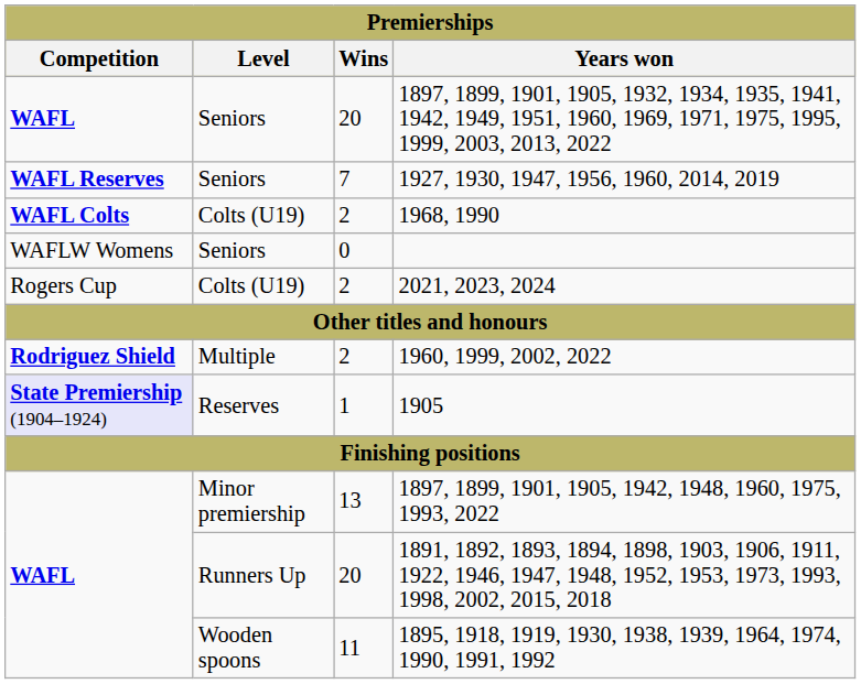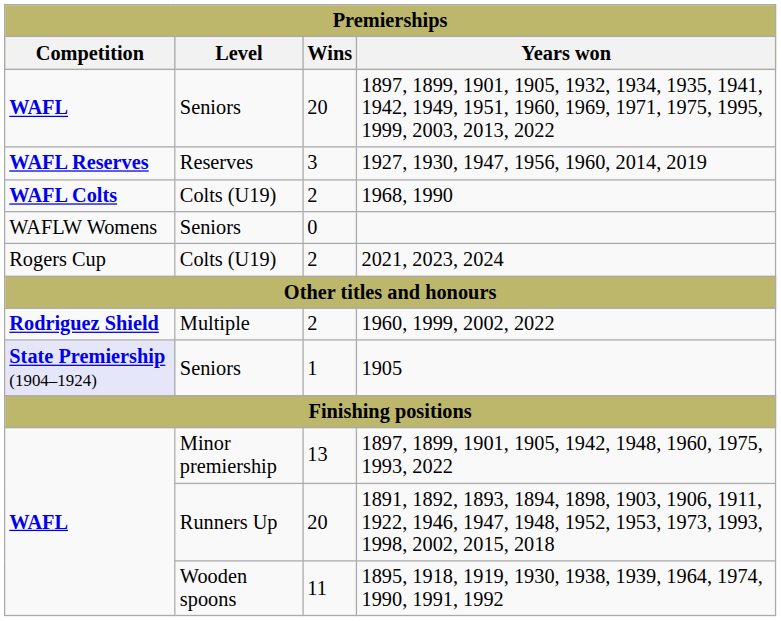 <table class="wikitable">
 <tr>
 <td colspan="4" style="background:#bdb76b;" align="center"><strong>Premierships</strong></td>
 </tr>
 <tr style="background:#bdb76b;">
 <th>Competition</th>
 <th>Level</th>
 <th>Wins</th>
 <th>Years won</th>
 </tr>
 <tr>
 <td><strong><a href='#'>WAFL</a></strong></td>
 <td>Seniors</td>
 <td>20</td>
 <td>1897, 1899, 1901, 1905, 1932, 1934, 1935, 1941, 1942, 1949, 1951, 1960, 1969, 1971, 1975, 1995, 1999, 2003, 2013, 2022</td>
 </tr>
 <tr>
 <td><strong><a href='#'>WAFL Reserves</a></strong></td>
-<td>Seniors</td>
-<td>7</td>
+<td>Reserves</td>
+<td>3</td>
 <td>1927, 1930, 1947, 1956, 1960, 2014, 2019</td>
 </tr>
 <tr>
 <td><strong><a href='#'>WAFL Colts</a></strong></td>
 <td>Colts (U19)</td>
 <td>2</td>
 <td>1968, 1990</td>
 </tr>
 <tr>
 <td>WAFLW Womens</td>
 <td>Seniors</td>
 <td>0</td>
 <td></td>
 </tr>
 <tr>
 <td>Rogers Cup</td>
 <td>Colts (U19)</td>
 <td>2</td>
 <td>2021, 2023, 2024</td>
 </tr>
 <tr>
 <td colspan="4" style="background:#bdb76b;" align="center"><strong>Other titles and honours</strong></td>
 </tr>
 <tr>
 <td><strong><a href='#'>Rodriguez Shield</a></strong></td>
 <td>Multiple</td>
 <td>2</td>
 <td>1960, 1999, 2002, 2022</td>
 </tr>
 <tr>
 <td style="background: lavender;"><strong><a href='#'>State Premiership</a></strong> <small>(1904–1924)</small></td>
-<td>Reserves</td>
+<td>Seniors</td>
 <td>1</td>
 <td>1905</td>
 </tr>
 <tr>
 <td colspan="4" style="background:#bdb76b;" align="center"><strong>Finishing positions</strong></td>
 </tr>
 <tr>
 <td rowspan=3 scope="row" style="text-align: left"><strong><a href='#'>WAFL</a></strong></td>
 <td>Minor premiership</td>
 <td>13</td>
 <td>1897, 1899, 1901, 1905, 1942, 1948, 1960, 1975, 1993, 2022</td>
 </tr>
 <tr>
 <td>Runners Up</td>
 <td>20</td>
 <td>1891, 1892, 1893, 1894, 1898, 1903, 1906, 1911, 1922, 1946, 1947, 1948, 1952, 1953, 1973, 1993, 1998, 2002, 2015, 2018</td>
 </tr>
 <tr>
 <td>Wooden spoons</td>
 <td>11</td>
 <td>1895, 1918, 1919, 1930, 1938, 1939, 1964, 1974, 1990, 1991, 1992</td>
 </tr>
 </table>
